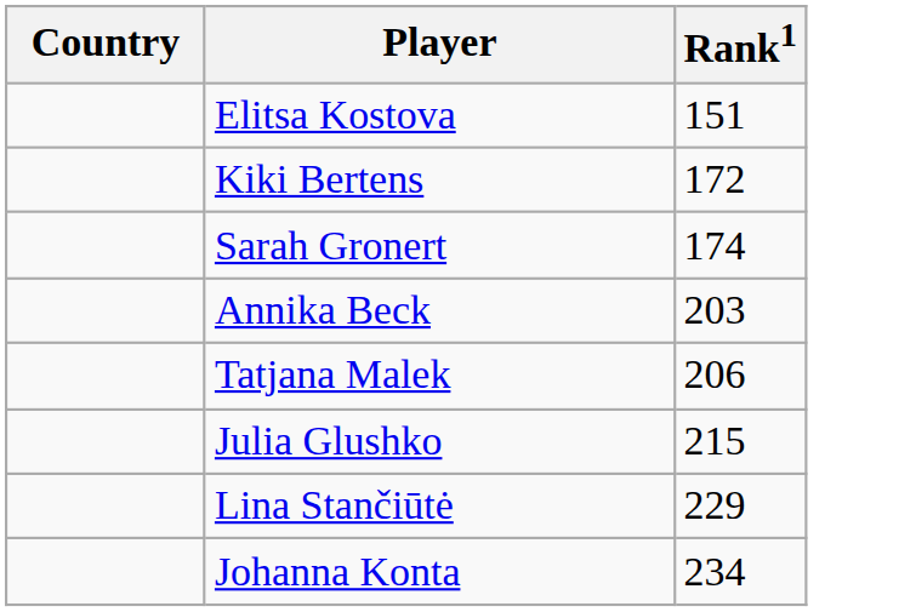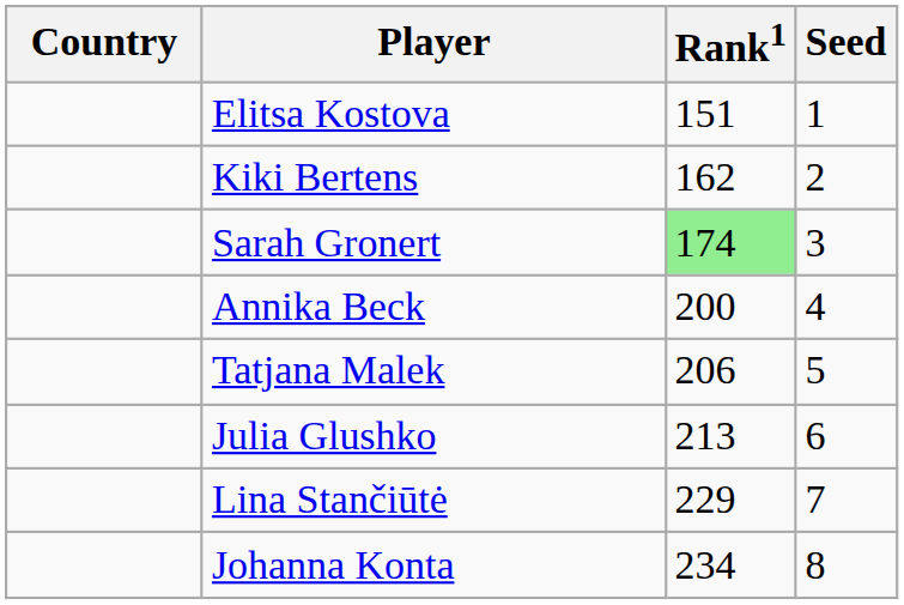 <table class="sortable wikitable">
 <tr>
 <th width="70">Country</th>
 <th width="175">Player</th>
 <th>Rank<sup>1</sup></th>
+<th>Seed</th>
 </tr>
 <tr>
 <td></td>
 <td><a href='#'>Elitsa Kostova</a></td>
 <td>151</td>
+<td>1</td>
 </tr>
 <tr>
 <td></td>
 <td><a href='#'>Kiki Bertens</a></td>
-<td>172</td>
+<td>162</td>
+<td>2</td>
 </tr>
 <tr>
 <td></td>
 <td><a href='#'>Sarah Gronert</a></td>
-<td>174</td>
+<td style="background: lightgreen;">174</td>
+<td>3</td>
 </tr>
 <tr>
 <td></td>
 <td><a href='#'>Annika Beck</a></td>
-<td>203</td>
+<td>200</td>
+<td>4</td>
 </tr>
 <tr>
 <td></td>
 <td><a href='#'>Tatjana Malek</a></td>
 <td>206</td>
+<td>5</td>
 </tr>
 <tr>
 <td></td>
 <td><a href='#'>Julia Glushko</a></td>
-<td>215</td>
+<td>213</td>
+<td>6</td>
 </tr>
 <tr>
 <td></td>
 <td><a href='#'>Lina Stančiūtė</a></td>
 <td>229</td>
+<td>7</td>
 </tr>
 <tr>
 <td></td>
 <td><a href='#'>Johanna Konta</a></td>
 <td>234</td>
+<td>8</td>
 </tr>
 </table>
